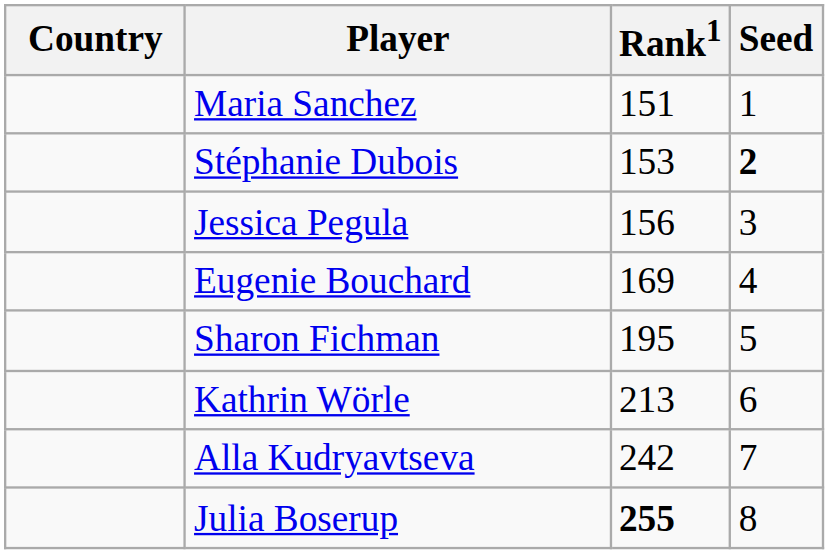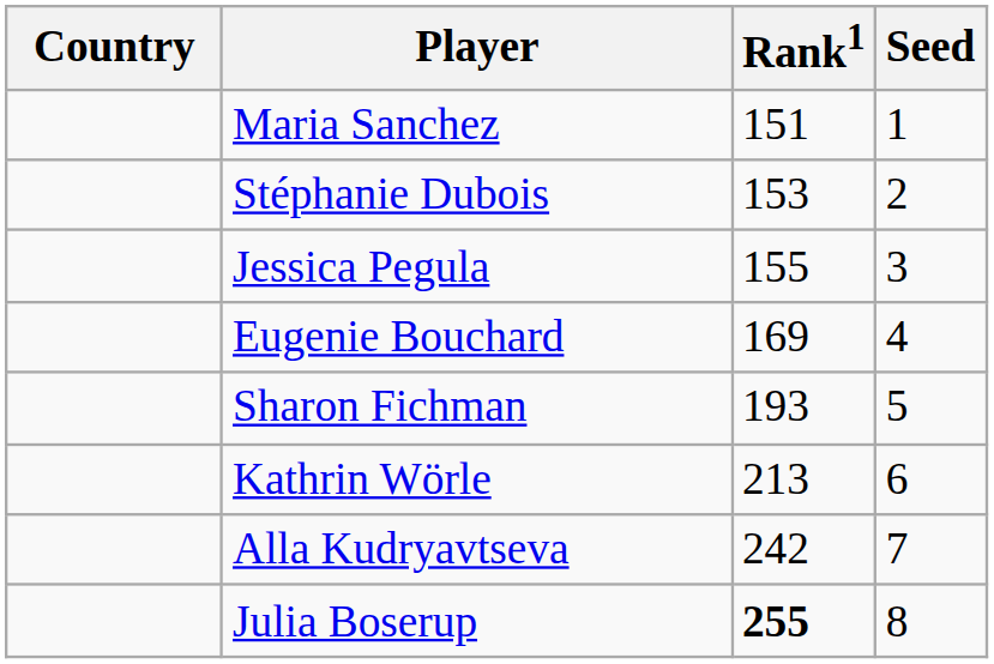 <table class="sortable wikitable">
 <tr>
 <th style="width:70px;">Country</th>
 <th style="width:175px;">Player</th>
 <th>Rank<sup>1</sup></th>
 <th>Seed</th>
 </tr>
 <tr>
 <td></td>
 <td><a href='#'>Maria Sanchez</a></td>
 <td>151</td>
 <td>1</td>
 </tr>
 <tr>
 <td></td>
 <td><a href='#'>Stéphanie Dubois</a></td>
 <td>153</td>
-<td><strong>2</strong></td>
+<td>2</td>
 </tr>
 <tr>
 <td></td>
 <td><a href='#'>Jessica Pegula</a></td>
-<td>156</td>
+<td>155</td>
 <td>3</td>
 </tr>
 <tr>
 <td></td>
 <td><a href='#'>Eugenie Bouchard</a></td>
 <td>169</td>
 <td>4</td>
 </tr>
 <tr>
 <td></td>
 <td><a href='#'>Sharon Fichman</a></td>
-<td>195</td>
+<td>193</td>
 <td>5</td>
 </tr>
 <tr>
 <td></td>
 <td><a href='#'>Kathrin Wörle</a></td>
 <td>213</td>
 <td>6</td>
 </tr>
 <tr>
 <td></td>
 <td><a href='#'>Alla Kudryavtseva</a></td>
 <td>242</td>
 <td>7</td>
 </tr>
 <tr>
 <td></td>
 <td><a href='#'>Julia Boserup</a></td>
 <td><strong>255</strong></td>
 <td>8</td>
 </tr>
 </table>
